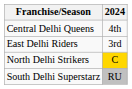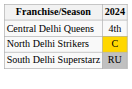 <table class="wikitable" style="text-align:center;">
 <tr>
 <th>Franchise/Season</th>
 <th>2024</th>
 </tr>
 <tr>
 <td align=left>Central Delhi Queens</td>
 <td>4th</td>
 </tr>
 <tr>
-<td align=left>East Delhi Riders</td>
-<td>3rd</td>
-</tr>
-<tr>
 <td align=left>North Delhi Strikers</td>
 <td style="background: gold">C</td>
 </tr>
 <tr>
 <td align=left>South Delhi Superstarz</td>
 <td style="background: silver">RU</td>
 </tr>
 </table>
